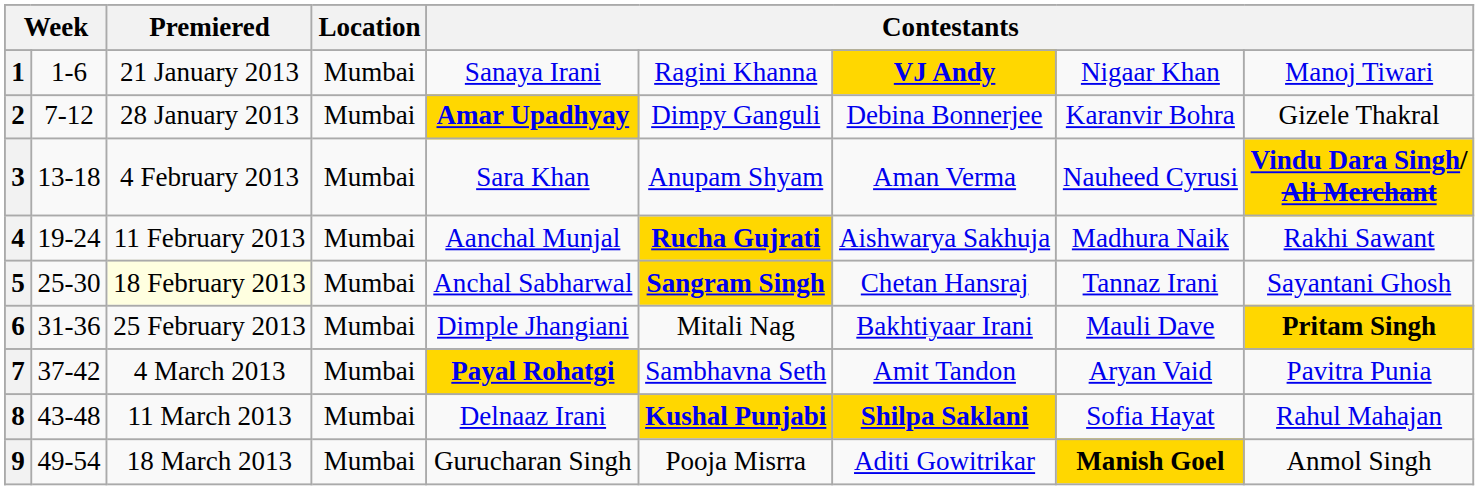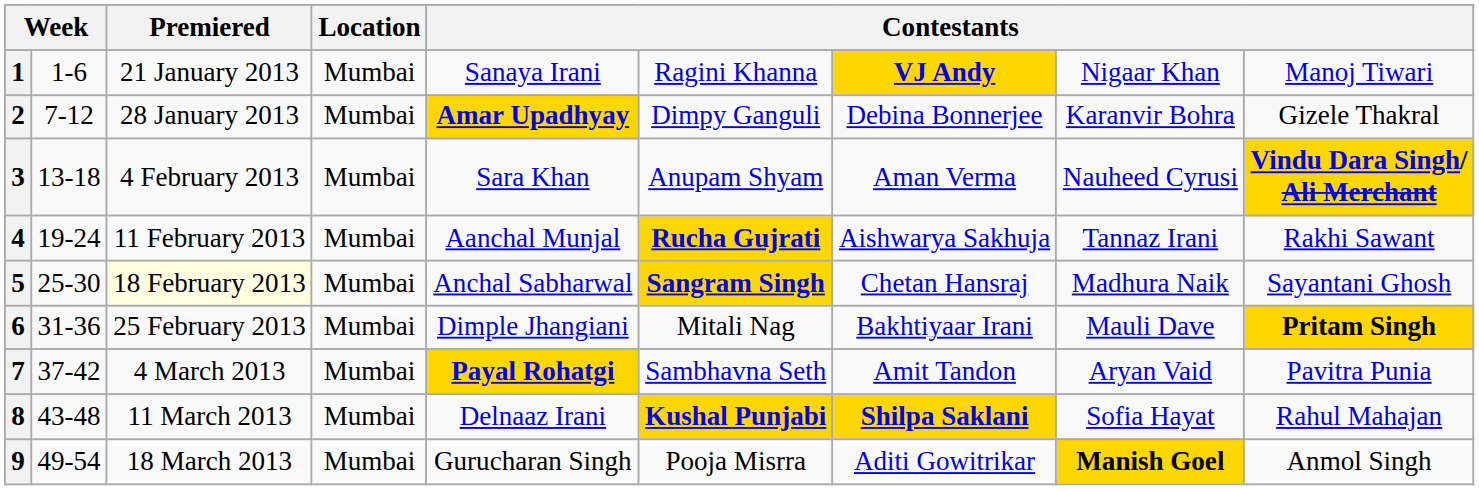 <table class="wikitable" style="font-size:90%; text-align:center">
 <tr>
 <th colspan="2">Week</th>
 <th>Premiered</th>
 <th>Location</th>
 <th colspan="5">Contestants</th>
 </tr>
 <tr>
 <th>1</th>
 <td>1-6</td>
 <td>21 January 2013</td>
 <td>Mumbai</td>
 <td><a href='#'>Sanaya Irani</a></td>
 <td><a href='#'>Ragini Khanna</a></td>
 <td bgcolor=gold><strong><a href='#'>VJ Andy</a></strong></td>
 <td><a href='#'>Nigaar Khan</a></td>
 <td><a href='#'>Manoj Tiwari</a></td>
 </tr>
 <tr>
 <th>2</th>
 <td>7-12</td>
 <td>28 January 2013</td>
 <td>Mumbai</td>
 <td bgcolor=gold><strong><a href='#'>Amar Upadhyay</a></strong></td>
 <td><a href='#'>Dimpy Ganguli</a></td>
 <td><a href='#'>Debina Bonnerjee</a></td>
 <td><a href='#'>Karanvir Bohra</a></td>
 <td>Gizele Thakral</td>
 </tr>
 <tr>
 <th>3</th>
 <td>13-18</td>
 <td>4 February 2013</td>
 <td>Mumbai</td>
 <td><a href='#'>Sara Khan</a></td>
 <td><a href='#'>Anupam Shyam</a></td>
 <td><a href='#'>Aman Verma</a></td>
 <td><a href='#'>Nauheed Cyrusi</a></td>
 <td bgcolor=gold><strong><a href='#'>Vindu Dara Singh</a>/<br><a href='#'><s>Ali Merchant</s></a></strong></td>
 </tr>
 <tr>
 <th>4</th>
 <td>19-24</td>
 <td>11 February 2013</td>
 <td>Mumbai</td>
 <td><a href='#'>Aanchal Munjal</a></td>
 <td bgcolor=gold><strong><a href='#'>Rucha Gujrati</a></strong></td>
 <td><a href='#'>Aishwarya Sakhuja</a></td>
-<td><a href='#'>Madhura Naik</a></td>
+<td><a href='#'>Tannaz Irani</a></td>
 <td><a href='#'>Rakhi Sawant</a></td>
 </tr>
 <tr>
 <th>5</th>
 <td>25-30</td>
 <td style="background: lightyellow;">18 February 2013</td>
 <td>Mumbai</td>
 <td><a href='#'>Anchal Sabharwal</a></td>
 <td bgcolor=gold><strong><a href='#'>Sangram Singh</a></strong></td>
 <td><a href='#'>Chetan Hansraj</a></td>
-<td><a href='#'>Tannaz Irani</a></td>
+<td><a href='#'>Madhura Naik</a></td>
 <td><a href='#'>Sayantani Ghosh</a></td>
 </tr>
 <tr>
 <th>6</th>
 <td>31-36</td>
 <td>25 February 2013</td>
 <td>Mumbai</td>
 <td><a href='#'>Dimple Jhangiani</a></td>
 <td>Mitali Nag</td>
 <td><a href='#'>Bakhtiyaar Irani</a></td>
 <td><a href='#'>Mauli Dave</a></td>
 <td bgcolor=gold><strong>Pritam Singh</strong></td>
 </tr>
 <tr>
 <th>7</th>
 <td>37-42</td>
 <td>4 March 2013</td>
 <td>Mumbai</td>
 <td bgcolor=gold><strong><a href='#'>Payal Rohatgi</a></strong></td>
 <td><a href='#'>Sambhavna Seth</a></td>
 <td><a href='#'>Amit Tandon</a></td>
 <td><a href='#'>Aryan Vaid</a></td>
 <td><a href='#'>Pavitra Punia</a></td>
 </tr>
 <tr>
 <th>8</th>
 <td>43-48</td>
 <td>11 March 2013</td>
 <td>Mumbai</td>
 <td><a href='#'>Delnaaz Irani</a></td>
 <td bgcolor=gold><strong><a href='#'>Kushal Punjabi</a></strong></td>
 <td bgcolor=gold><strong><a href='#'>Shilpa Saklani</a></strong></td>
 <td><a href='#'>Sofia Hayat</a></td>
 <td><a href='#'>Rahul Mahajan</a></td>
 </tr>
 <tr>
 <th>9</th>
 <td>49-54</td>
 <td>18 March 2013</td>
 <td>Mumbai</td>
 <td>Gurucharan Singh</td>
 <td>Pooja Misrra</td>
 <td><a href='#'>Aditi Gowitrikar</a></td>
 <td bgcolor=gold><strong>Manish Goel</strong></td>
 <td>Anmol Singh</td>
 </tr>
 </table>
